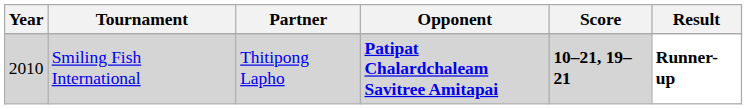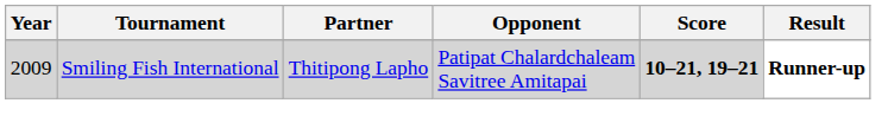 <table class="sortable wikitable" style="font-size: 90%;">
 <tr>
 <th>Year</th>
 <th>Tournament</th>
 <th>Partner</th>
 <th>Opponent</th>
 <th>Score</th>
 <th>Result</th>
 </tr>
 <tr>
 </tr>
 <tr style="background:#D5D5D5">
-<td align="center">2010</td>
+<td align="center">2009</td>
 <td align="left"><a href='#'>Smiling Fish International</a></td>
 <td align="left"> <a href='#'>Thitipong Lapho</a></td>
-<td align="left"><strong> <a href='#'>Patipat Chalardchaleam</a><br> <a href='#'>Savitree Amitapai</a></strong></td>
+<td align="left"> <a href='#'>Patipat Chalardchaleam</a><br> <a href='#'>Savitree Amitapai</a></td>
 <td align="left"><strong>10–21, 19–21</strong></td>
 <td style="text-align:left; background:white"> <strong>Runner-up</strong></td>
 </tr>
 </table>
